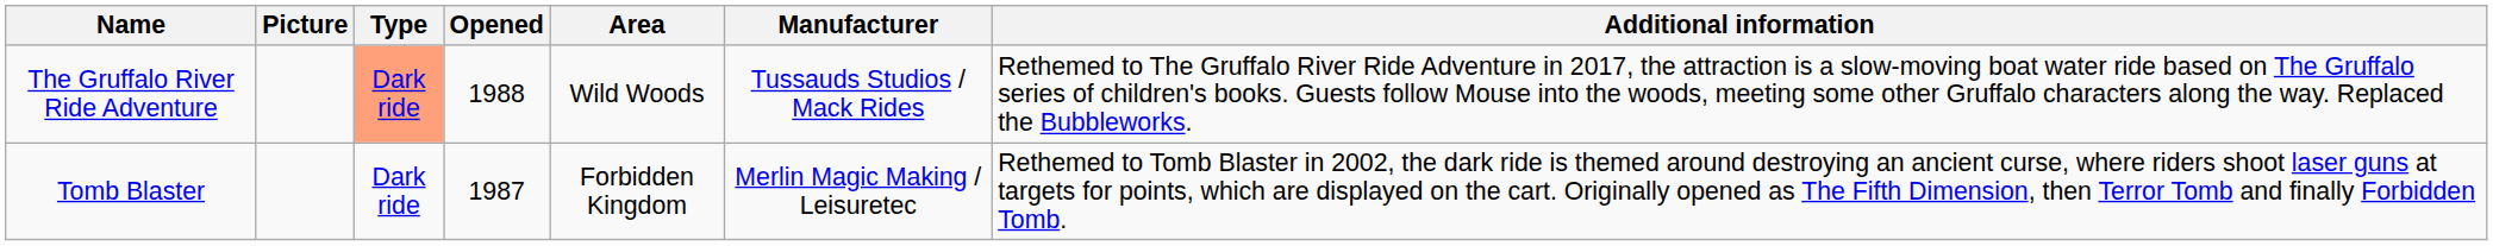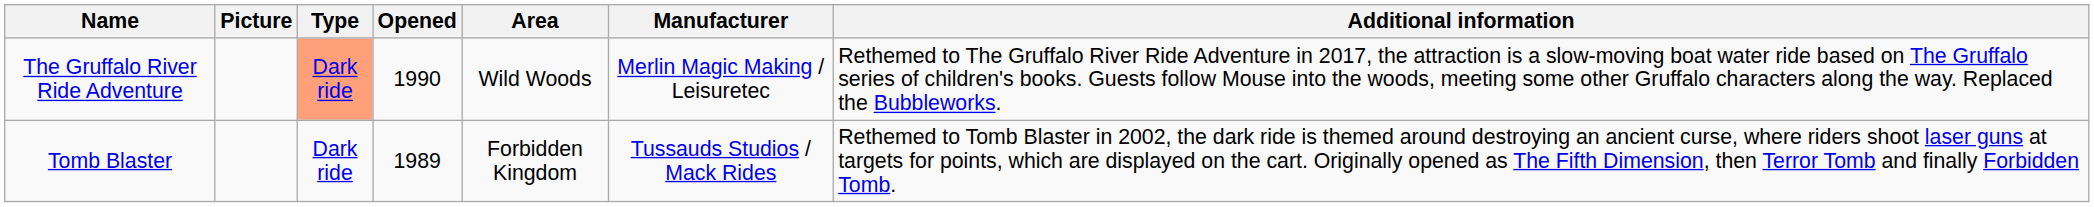 <table class="wikitable sortable">
 <tr>
 <th>Name</th>
 <th ! class="unsortable">Picture</th>
 <th>Type</th>
 <th>Opened</th>
 <th>Area</th>
 <th>Manufacturer</th>
 <th ! class="unsortable">Additional information</th>
 </tr>
 <tr>
 <td align=center><a href='#'>The Gruffalo River Ride Adventure</a></td>
 <td></td>
 <td align=center style="background: lightsalmon;"><a href='#'>Dark ride</a></td>
-<td align=center>1988</td>
+<td align=center>1990</td>
 <td align=center>Wild Woods</td>
-<td align=center><a href='#'>Tussauds Studios</a> / <a href='#'>Mack Rides</a></td>
+<td align=center><a href='#'>Merlin Magic Making</a> / Leisuretec</td>
 <td>Rethemed to The Gruffalo River Ride Adventure in 2017, the attraction is a slow-moving boat water ride based on <a href='#'>The Gruffalo</a> series of children's books. Guests follow Mouse into the woods, meeting some other Gruffalo characters along the way. Replaced the <a href='#'>Bubbleworks</a>.</td>
 </tr>
 <tr>
 <td align=center><a href='#'>Tomb Blaster</a></td>
 <td></td>
 <td align=center><a href='#'>Dark ride</a></td>
-<td align=center>1987</td>
+<td align=center>1989</td>
 <td align=center>Forbidden Kingdom</td>
-<td align=center><a href='#'>Merlin Magic Making</a> / Leisuretec</td>
+<td align=center><a href='#'>Tussauds Studios</a> / <a href='#'>Mack Rides</a></td>
 <td>Rethemed to Tomb Blaster in 2002, the dark ride is themed around destroying an ancient curse, where riders shoot <a href='#'>laser guns</a> at targets for points, which are displayed on the cart. Originally opened as <a href='#'>The Fifth Dimension</a>, then <a href='#'>Terror Tomb</a> and finally <a href='#'>Forbidden Tomb</a>.</td>
 </tr>
 </table>
